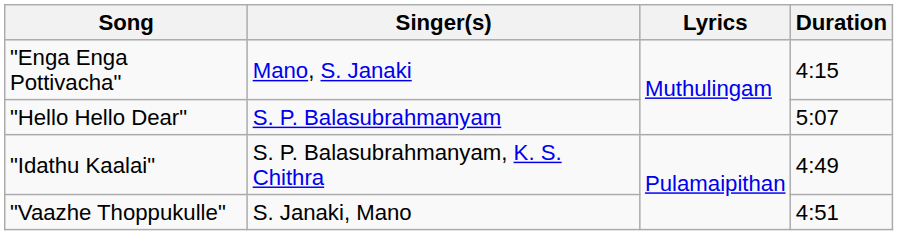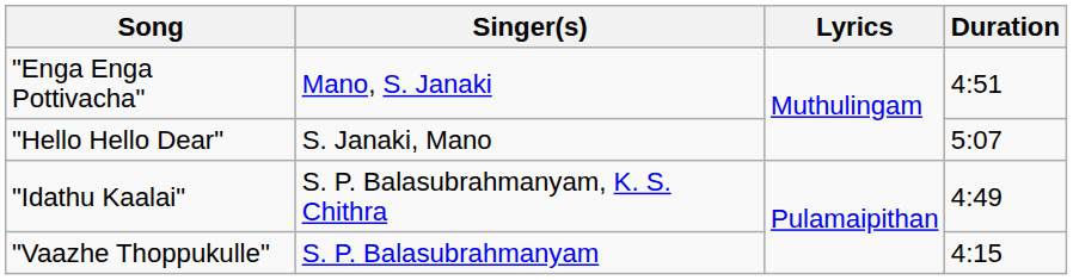 <table class="wikitable" style="font-size:95%;">
 <tr>
 <th>Song</th>
 <th>Singer(s)</th>
 <th>Lyrics</th>
 <th>Duration</th>
 </tr>
 <tr>
 <td>"Enga Enga Pottivacha"</td>
 <td><a href='#'>Mano</a>, <a href='#'>S. Janaki</a></td>
 <td rowspan=2><a href='#'>Muthulingam</a></td>
-<td>4:15</td>
+<td>4:51</td>
 </tr>
 <tr>
 <td>"Hello Hello Dear"</td>
-<td><a href='#'>S. P. Balasubrahmanyam</a></td>
+<td>S. Janaki, Mano</td>
 <td>5:07</td>
 </tr>
 <tr>
 <td>"Idathu Kaalai"</td>
 <td>S. P. Balasubrahmanyam, <a href='#'>K. S. Chithra</a></td>
 <td rowspan=2><a href='#'>Pulamaipithan</a></td>
 <td>4:49</td>
 </tr>
 <tr>
 <td>"Vaazhe Thoppukulle"</td>
-<td>S. Janaki, Mano</td>
-<td>4:51</td>
+<td><a href='#'>S. P. Balasubrahmanyam</a></td>
+<td>4:15</td>
 </tr>
 </table>
